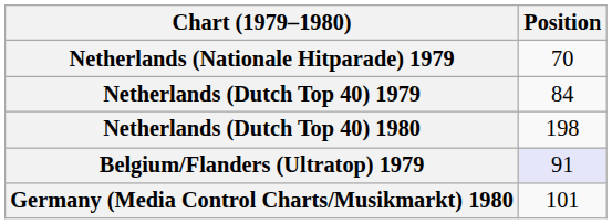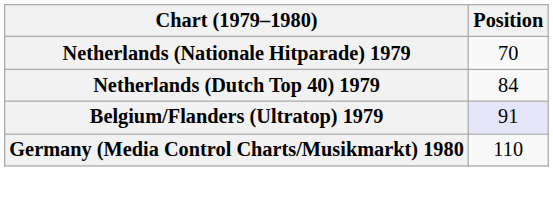 <table class="wikitable sortable plainrowheaders" style="text-align:center;">
 <tr>
 <th>Chart (1979–1980)</th>
 <th>Position</th>
 </tr>
 <tr>
 <th scope="row">Netherlands (Nationale Hitparade) 1979</th>
 <td>70</td>
 </tr>
 <tr>
 <th scope="row">Netherlands (Dutch Top 40) 1979</th>
 <td>84</td>
 </tr>
 <tr>
-<th scope="row">Netherlands (Dutch Top 40) 1980</th>
-<td>198</td>
-</tr>
-<tr>
 <th scope="row">Belgium/Flanders (Ultratop) 1979</th>
 <td style="background: lavender;">91</td>
 </tr>
 <tr>
 <th scope="row">Germany (Media Control Charts/Musikmarkt) 1980</th>
-<td>101</td>
+<td>110</td>
 </tr>
 </table>
